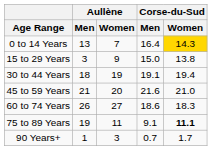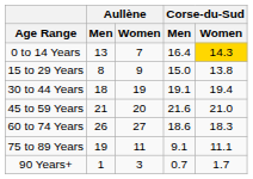 <table class="wikitable" style="text-align:center;">
 <tr>
 <th></th>
 <th colspan=2>Aullène</th>
 <th colspan=2>Corse-du-Sud</th>
 </tr>
 <tr>
 <th>Age Range</th>
 <th>Men</th>
 <th>Women</th>
 <th>Men</th>
 <th>Women</th>
 </tr>
 <tr>
 <td>0 to 14 Years</td>
 <td>13</td>
 <td>7</td>
 <td>16.4</td>
 <td style="background: gold;">14.3</td>
 </tr>
 <tr>
 <td>15 to 29 Years</td>
-<td>3</td>
+<td>8</td>
 <td>9</td>
 <td>15.0</td>
 <td>13.8</td>
 </tr>
 <tr>
 <td>30 to 44 Years</td>
 <td>18</td>
 <td>19</td>
 <td>19.1</td>
 <td>19.4</td>
 </tr>
 <tr>
 <td>45 to 59 Years</td>
 <td>21</td>
 <td>20</td>
 <td>21.6</td>
 <td>21.0</td>
 </tr>
 <tr>
 <td>60 to 74 Years</td>
 <td>26</td>
 <td>27</td>
 <td>18.6</td>
 <td>18.3</td>
 </tr>
 <tr>
 <td>75 to 89 Years</td>
 <td>19</td>
 <td>11</td>
 <td>9.1</td>
-<td><strong>11.1</strong></td>
+<td>11.1</td>
 </tr>
 <tr>
 <td>90 Years+</td>
 <td>1</td>
 <td>3</td>
 <td>0.7</td>
 <td>1.7</td>
 </tr>
 </table>
